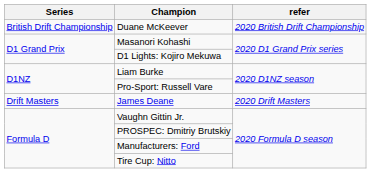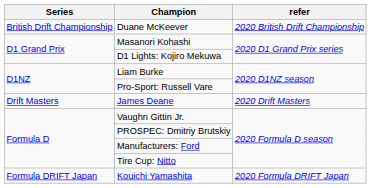 <table class="wikitable" style="font-size:87%">
 <tr>
 <th>Series</th>
 <th>Champion</th>
 <th>refer</th>
 </tr>
 <tr>
 <td><a href='#'>British Drift Championship</a></td>
 <td> Duane McKeever</td>
 <td><em><a href='#'>2020 British Drift Championship</a></em></td>
 </tr>
 <tr>
 <td rowspan=2><a href='#'>D1 Grand Prix</a></td>
 <td> Masanori Kohashi</td>
 <td rowspan=2><em><a href='#'>2020 D1 Grand Prix series</a></em></td>
 </tr>
 <tr>
 <td>D1 Lights:  Kojiro Mekuwa</td>
 </tr>
 <tr>
 <td rowspan=2><a href='#'>D1NZ</a></td>
 <td> Liam Burke</td>
 <td rowspan=2><em><a href='#'>2020 D1NZ season</a></em></td>
 </tr>
 <tr>
 <td>Pro-Sport:  Russell Vare</td>
 </tr>
 <tr>
 <td><a href='#'>Drift Masters</a></td>
 <td> <a href='#'>James Deane</a></td>
 <td><em><a href='#'>2020 Drift Masters</a></em></td>
 </tr>
 <tr>
 <td rowspan=4><a href='#'>Formula D</a></td>
 <td> Vaughn Gittin Jr.</td>
 <td rowspan=4><em><a href='#'>2020 Formula D season</a></em></td>
 </tr>
 <tr>
 <td>PROSPEC:  Dmitriy Brutskiy</td>
 </tr>
 <tr>
 <td>Manufacturers:  <a href='#'>Ford</a></td>
 </tr>
 <tr>
 <td>Tire Cup:  <a href='#'>Nitto</a></td>
 </tr>
+<tr>
+<td><a href='#'>Formula DRIFT Japan</a></td>
+<td> <a href='#'>Kouichi Yamashita</a></td>
+<td><em><a href='#'>2020 Formula DRIFT Japan</a></em></td>
+</tr>
 </table>
